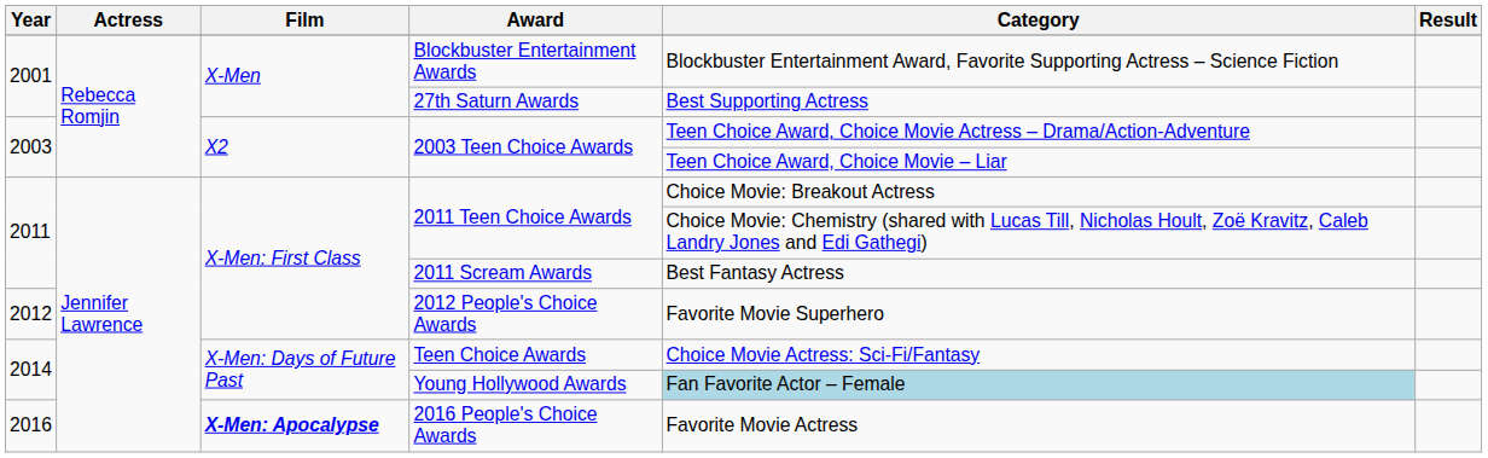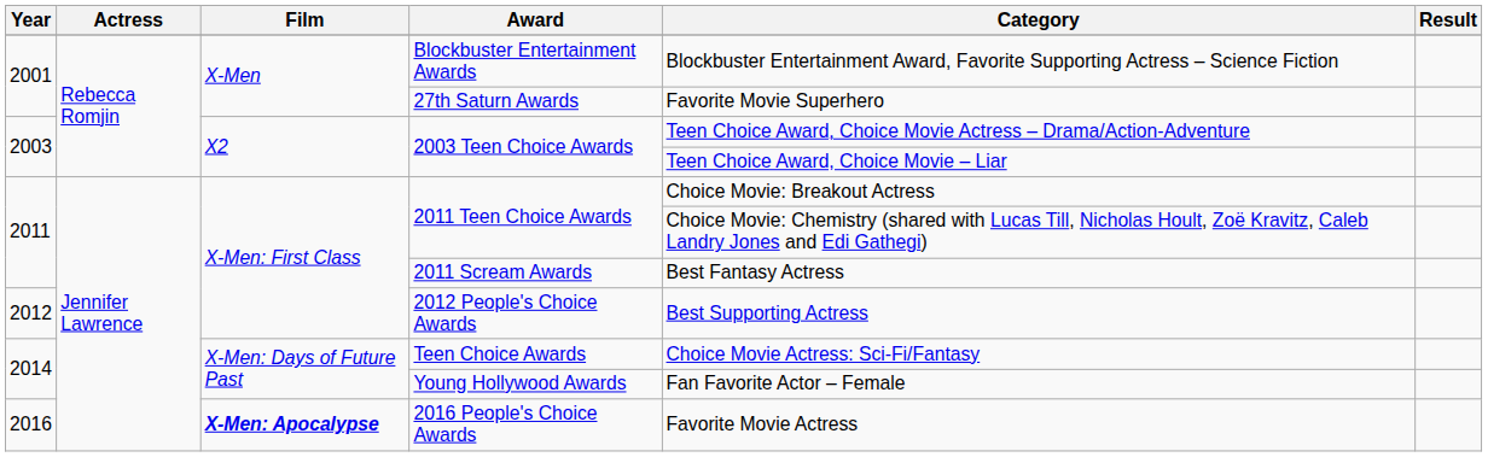 <table class="wikitable sortable">
 <tr>
 <th>Year</th>
 <th>Actress</th>
 <th>Film</th>
 <th>Award</th>
 <th>Category</th>
 <th>Result</th>
 </tr>
 <tr>
 </tr>
 <tr>
 <td rowspan="2">2001</td>
 <td rowspan="4"><a href='#'>Rebecca Romjin</a></td>
 <td rowspan="2"><em><a href='#'>X-Men</a></em></td>
 <td><a href='#'>Blockbuster Entertainment Awards</a></td>
 <td>Blockbuster Entertainment Award, Favorite Supporting Actress – Science Fiction</td>
 <td></td>
 </tr>
 <tr>
 <td><a href='#'>27th Saturn Awards</a></td>
-<td><a href='#'>Best Supporting Actress</a></td>
+<td>Favorite Movie Superhero</td>
 <td></td>
 </tr>
 <tr>
 <td rowspan="2">2003</td>
 <td rowspan="2"><em><a href='#'>X2</a></em></td>
 <td rowspan="2"><a href='#'>2003 Teen Choice Awards</a></td>
 <td><a href='#'>Teen Choice Award, Choice Movie Actress – Drama/Action-Adventure</a></td>
 <td></td>
 </tr>
 <tr>
 <td><a href='#'>Teen Choice Award, Choice Movie – Liar</a></td>
 <td></td>
 </tr>
 <tr>
 <td rowspan="3">2011</td>
 <td rowspan="7"><a href='#'>Jennifer Lawrence</a></td>
 <td rowspan="4"><em><a href='#'>X-Men: First Class</a></em></td>
 <td rowspan="2"><a href='#'>2011 Teen Choice Awards</a></td>
 <td>Choice Movie: Breakout Actress</td>
 <td></td>
 </tr>
 <tr>
 <td>Choice Movie: Chemistry (shared with <a href='#'>Lucas Till</a>, <a href='#'>Nicholas Hoult</a>, <a href='#'>Zoë Kravitz</a>, <a href='#'>Caleb Landry Jones</a> and <a href='#'>Edi Gathegi</a>)</td>
 <td></td>
 </tr>
 <tr>
 <td><a href='#'>2011 Scream Awards</a></td>
 <td>Best Fantasy Actress</td>
 <td></td>
 </tr>
 <tr>
 <td>2012</td>
 <td><a href='#'>2012 People's Choice Awards</a></td>
-<td>Favorite Movie Superhero</td>
+<td><a href='#'>Best Supporting Actress</a></td>
 <td></td>
 </tr>
 <tr>
 <td rowspan="2">2014</td>
 <td rowspan="2"><em><a href='#'>X-Men: Days of Future Past</a></em></td>
 <td><a href='#'>Teen Choice Awards</a></td>
 <td><a href='#'>Choice Movie Actress: Sci-Fi/Fantasy</a></td>
 <td></td>
 </tr>
 <tr>
 <td><a href='#'>Young Hollywood Awards</a></td>
-<td style="background: lightblue;">Fan Favorite Actor – Female</td>
+<td>Fan Favorite Actor – Female</td>
 <td></td>
 </tr>
 <tr>
 <td>2016</td>
 <td><strong><em><a href='#'>X-Men: Apocalypse</a></em></strong></td>
 <td><a href='#'>2016 People's Choice Awards</a></td>
 <td>Favorite Movie Actress</td>
 <td></td>
 </tr>
 </table>
